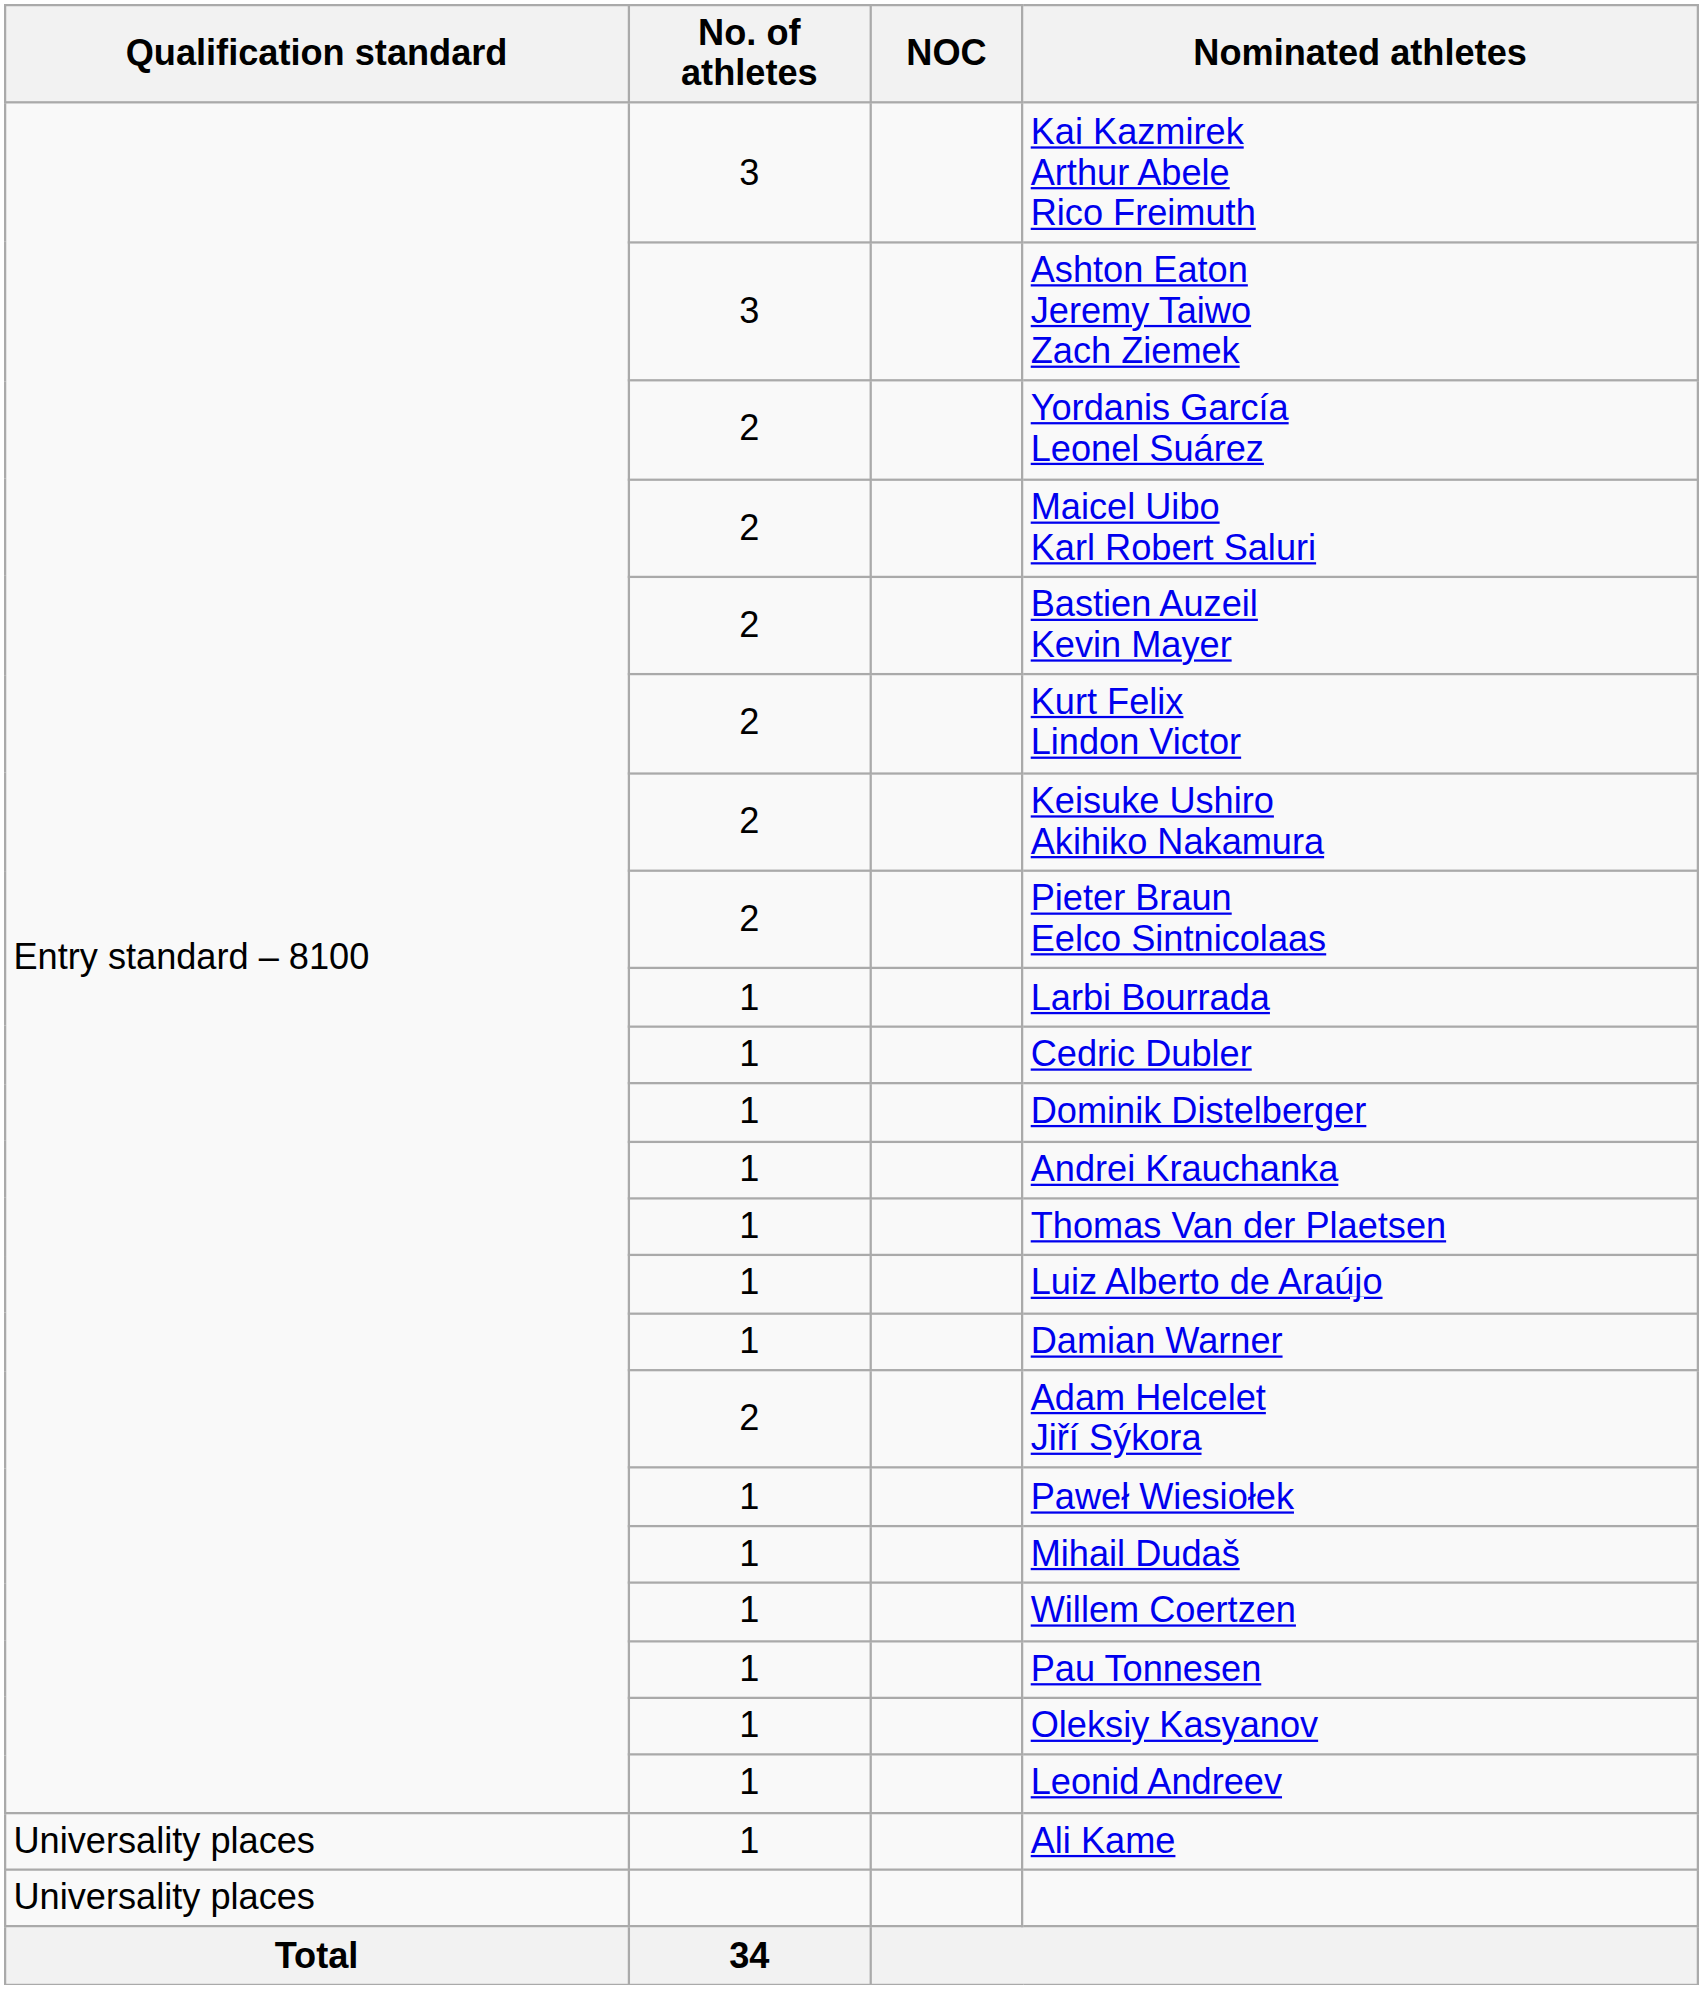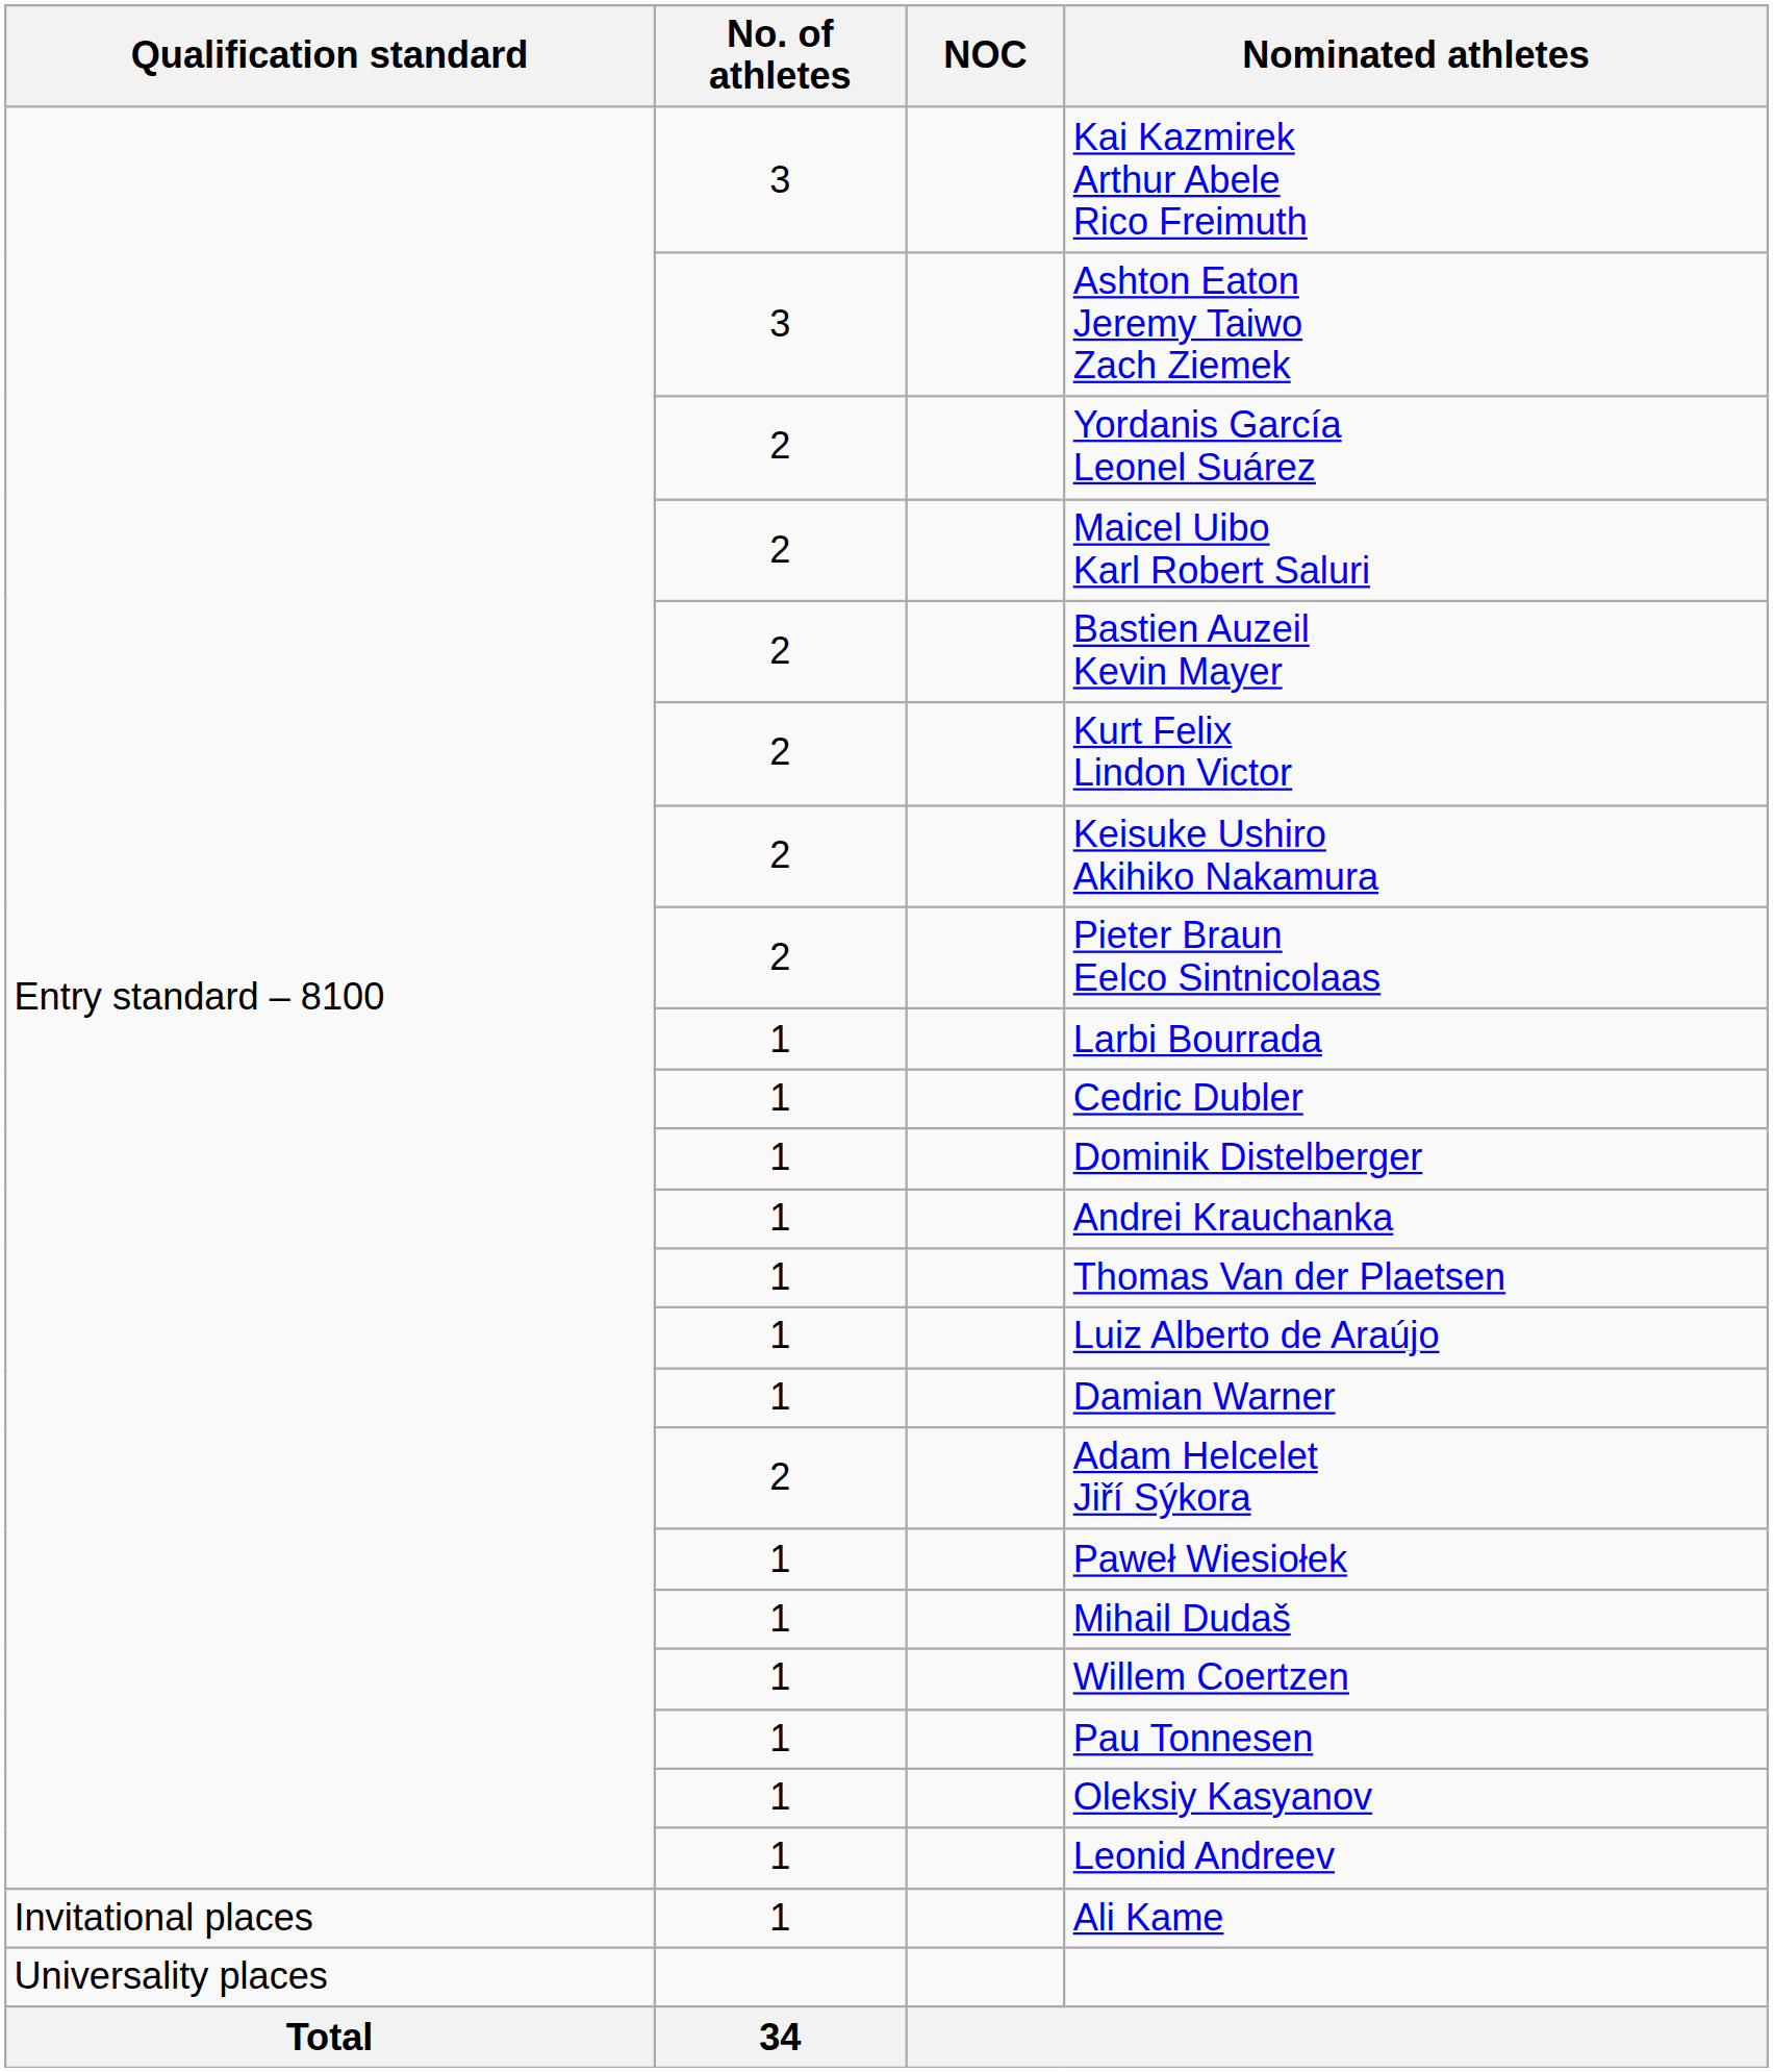 <table class="wikitable"  style="text-align:left; width:750px;">
 <tr>
 <th>Qualification standard</th>
 <th width=100>No. of athletes</th>
 <th>NOC</th>
 <th>Nominated athletes</th>
 </tr>
 <tr>
 <td rowspan=22>Entry standard – 8100</td>
 <td style="text-align:center;">3</td>
 <td></td>
 <td><a href='#'>Kai Kazmirek</a><br><a href='#'>Arthur Abele</a><br><a href='#'>Rico Freimuth</a></td>
 </tr>
 <tr>
 <td style="text-align:center;">3</td>
 <td></td>
 <td><a href='#'>Ashton Eaton</a><br><a href='#'>Jeremy Taiwo</a><br><a href='#'>Zach Ziemek</a></td>
 </tr>
 <tr>
 <td style="text-align:center;">2</td>
 <td></td>
 <td><a href='#'>Yordanis García</a><br><a href='#'>Leonel Suárez</a></td>
 </tr>
 <tr>
 <td style="text-align:center;">2</td>
 <td></td>
 <td><a href='#'>Maicel Uibo</a><br><a href='#'>Karl Robert Saluri</a></td>
 </tr>
 <tr>
 <td style="text-align:center;">2</td>
 <td></td>
 <td><a href='#'>Bastien Auzeil</a><br><a href='#'>Kevin Mayer</a></td>
 </tr>
 <tr>
 <td style="text-align:center;">2</td>
 <td></td>
 <td><a href='#'>Kurt Felix</a><br><a href='#'>Lindon Victor</a></td>
 </tr>
 <tr>
 <td style="text-align:center;">2</td>
 <td></td>
 <td><a href='#'>Keisuke Ushiro</a> <br> <a href='#'>Akihiko Nakamura</a></td>
 </tr>
 <tr>
 <td style="text-align:center;">2</td>
 <td></td>
 <td><a href='#'>Pieter Braun</a><br><a href='#'>Eelco Sintnicolaas</a></td>
 </tr>
 <tr>
 <td style="text-align:center;">1</td>
 <td></td>
 <td><a href='#'>Larbi Bourrada</a></td>
 </tr>
 <tr>
 <td style="text-align:center;">1</td>
 <td></td>
 <td><a href='#'>Cedric Dubler</a></td>
 </tr>
 <tr>
 <td style="text-align:center;">1</td>
 <td></td>
 <td><a href='#'>Dominik Distelberger</a></td>
 </tr>
 <tr>
 <td style="text-align:center;">1</td>
 <td></td>
 <td><a href='#'>Andrei Krauchanka</a></td>
 </tr>
 <tr>
 <td style="text-align:center;">1</td>
 <td></td>
 <td><a href='#'>Thomas Van der Plaetsen</a></td>
 </tr>
 <tr>
 <td style="text-align:center;">1</td>
 <td></td>
 <td><a href='#'>Luiz Alberto de Araújo</a></td>
 </tr>
 <tr>
 <td style="text-align:center;">1</td>
 <td></td>
 <td><a href='#'>Damian Warner</a></td>
 </tr>
 <tr>
 <td style="text-align:center;">2</td>
 <td></td>
 <td><a href='#'>Adam Helcelet</a><br><a href='#'>Jiří Sýkora</a></td>
 </tr>
 <tr>
 <td style="text-align:center;">1</td>
 <td></td>
 <td><a href='#'>Paweł Wiesiołek</a></td>
 </tr>
 <tr>
 <td style="text-align:center;">1</td>
 <td></td>
 <td><a href='#'>Mihail Dudaš</a></td>
 </tr>
 <tr>
 <td style="text-align:center;">1</td>
 <td></td>
 <td><a href='#'>Willem Coertzen</a></td>
 </tr>
 <tr>
 <td style="text-align:center;">1</td>
 <td></td>
 <td><a href='#'>Pau Tonnesen</a></td>
 </tr>
 <tr>
 <td style="text-align:center;">1</td>
 <td></td>
 <td><a href='#'>Oleksiy Kasyanov</a></td>
 </tr>
 <tr>
 <td style="text-align:center;">1</td>
 <td></td>
 <td><a href='#'>Leonid Andreev</a></td>
 </tr>
 <tr>
-<td>Universality places</td>
+<td>Invitational places</td>
 <td style="text-align:center;">1</td>
 <td></td>
 <td><a href='#'>Ali Kame</a></td>
 </tr>
 <tr>
 <td>Universality places</td>
 <td></td>
 <td></td>
 <td></td>
 </tr>
 <tr>
 <th>Total</th>
 <th>34</th>
 <th colspan=2></th>
 </tr>
 </table>
